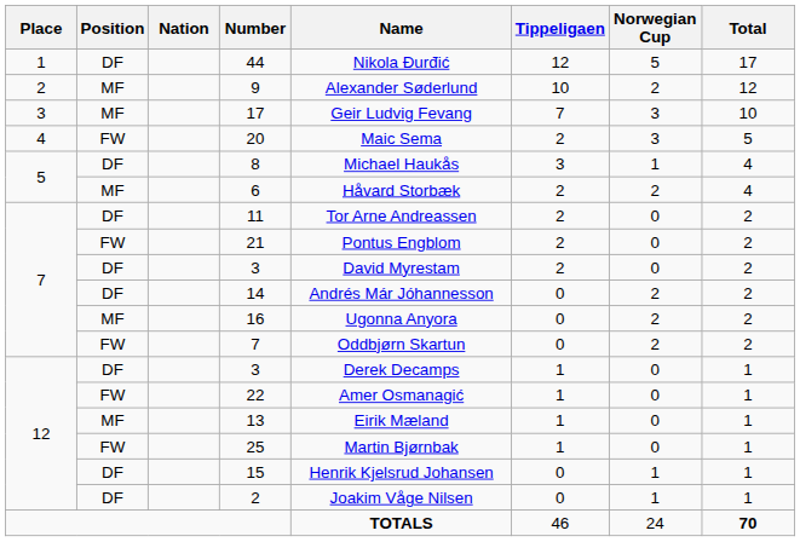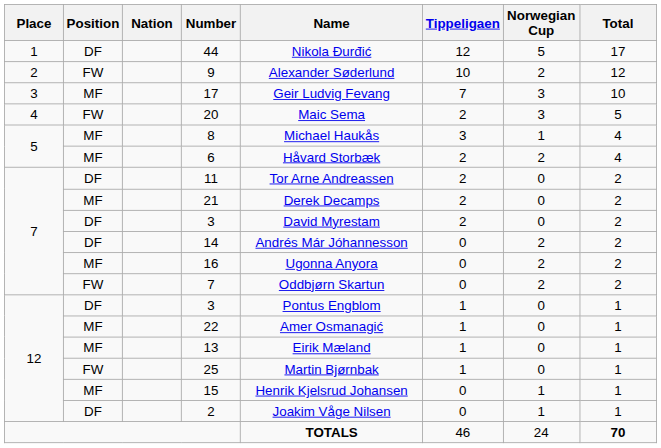 <table class="wikitable" style="font-size: 95%; text-align: center;">
 <tr>
 <th width=60>Place</th>
 <th width=60>Position</th>
 <th width=60>Nation</th>
 <th width=60>Number</th>
 <th width=200>Name</th>
 <th width=80><a href='#'>Tippeligaen</a></th>
 <th width=80>Norwegian Cup</th>
 <th width=80><strong>Total</strong></th>
 </tr>
 <tr>
 <td>1</td>
 <td>DF</td>
 <td></td>
 <td>44</td>
 <td><a href='#'>Nikola Đurđić</a></td>
 <td>12</td>
 <td>5</td>
 <td>17</td>
 </tr>
 <tr>
 <td>2</td>
-<td>MF</td>
+<td>FW</td>
 <td></td>
 <td>9</td>
 <td><a href='#'>Alexander Søderlund</a></td>
 <td>10</td>
 <td>2</td>
 <td>12</td>
 </tr>
 <tr>
 <td>3</td>
 <td>MF</td>
 <td></td>
 <td>17</td>
 <td><a href='#'>Geir Ludvig Fevang</a></td>
 <td>7</td>
 <td>3</td>
 <td>10</td>
 </tr>
 <tr>
 <td>4</td>
 <td>FW</td>
 <td></td>
 <td>20</td>
 <td><a href='#'>Maic Sema</a></td>
 <td>2</td>
 <td>3</td>
 <td>5</td>
 </tr>
 <tr>
 <td rowspan="2">5</td>
-<td>DF</td>
+<td>MF</td>
 <td></td>
 <td>8</td>
 <td><a href='#'>Michael Haukås</a></td>
 <td>3</td>
 <td>1</td>
 <td>4</td>
 </tr>
 <tr>
 <td>MF</td>
 <td></td>
 <td>6</td>
 <td><a href='#'>Håvard Storbæk</a></td>
 <td>2</td>
 <td>2</td>
 <td>4</td>
 </tr>
 <tr>
 <td rowspan="6">7</td>
 <td>DF</td>
 <td></td>
 <td>11</td>
 <td><a href='#'>Tor Arne Andreassen</a></td>
 <td>2</td>
 <td>0</td>
 <td>2</td>
 </tr>
 <tr>
-<td>FW</td>
+<td>MF</td>
 <td></td>
 <td>21</td>
-<td><a href='#'>Pontus Engblom</a></td>
+<td><a href='#'>Derek Decamps</a></td>
 <td>2</td>
 <td>0</td>
 <td>2</td>
 </tr>
 <tr>
 <td>DF</td>
 <td></td>
 <td>3</td>
 <td><a href='#'>David Myrestam</a></td>
 <td>2</td>
 <td>0</td>
 <td>2</td>
 </tr>
 <tr>
 <td>DF</td>
 <td></td>
 <td>14</td>
 <td><a href='#'>Andrés Már Jóhannesson</a></td>
 <td>0</td>
 <td>2</td>
 <td>2</td>
 </tr>
 <tr>
 <td>MF</td>
 <td></td>
 <td>16</td>
 <td><a href='#'>Ugonna Anyora</a></td>
 <td>0</td>
 <td>2</td>
 <td>2</td>
 </tr>
 <tr>
 <td>FW</td>
 <td></td>
 <td>7</td>
 <td><a href='#'>Oddbjørn Skartun</a></td>
 <td>0</td>
 <td>2</td>
 <td>2</td>
 </tr>
 <tr>
 <td rowspan="6">12</td>
 <td>DF</td>
 <td></td>
 <td>3</td>
-<td><a href='#'>Derek Decamps</a></td>
+<td><a href='#'>Pontus Engblom</a></td>
 <td>1</td>
 <td>0</td>
 <td>1</td>
 </tr>
 <tr>
-<td>FW</td>
+<td>MF</td>
 <td></td>
 <td>22</td>
 <td><a href='#'>Amer Osmanagić</a></td>
 <td>1</td>
 <td>0</td>
 <td>1</td>
 </tr>
 <tr>
 <td>MF</td>
 <td></td>
 <td>13</td>
 <td><a href='#'>Eirik Mæland</a></td>
 <td>1</td>
 <td>0</td>
 <td>1</td>
 </tr>
 <tr>
 <td>FW</td>
 <td></td>
 <td>25</td>
 <td><a href='#'>Martin Bjørnbak</a></td>
 <td>1</td>
 <td>0</td>
 <td>1</td>
 </tr>
 <tr>
-<td>DF</td>
+<td>MF</td>
 <td></td>
 <td>15</td>
 <td><a href='#'>Henrik Kjelsrud Johansen</a></td>
 <td>0</td>
 <td>1</td>
 <td>1</td>
 </tr>
 <tr>
 <td>DF</td>
 <td></td>
 <td>2</td>
 <td><a href='#'>Joakim Våge Nilsen</a></td>
 <td>0</td>
 <td>1</td>
 <td>1</td>
 </tr>
 <tr>
 <td colspan="4"></td>
 <td><strong>TOTALS</strong></td>
 <td>46</td>
 <td>24</td>
 <td><strong>70</strong></td>
 </tr>
 </table>
